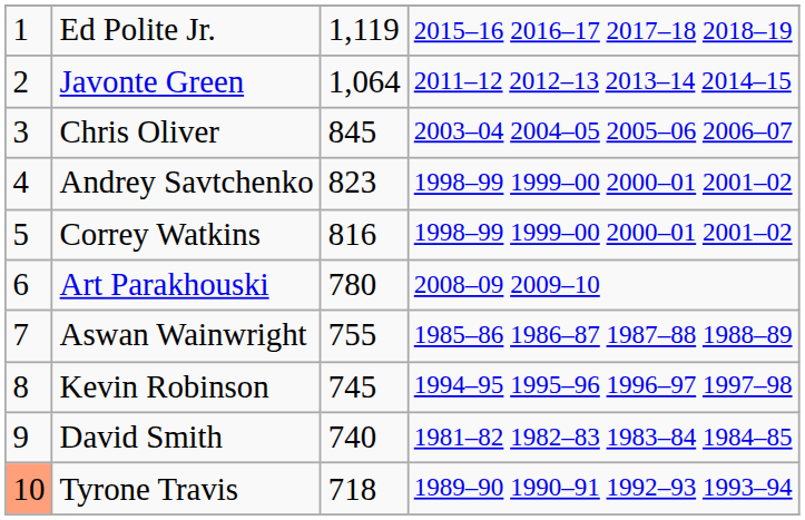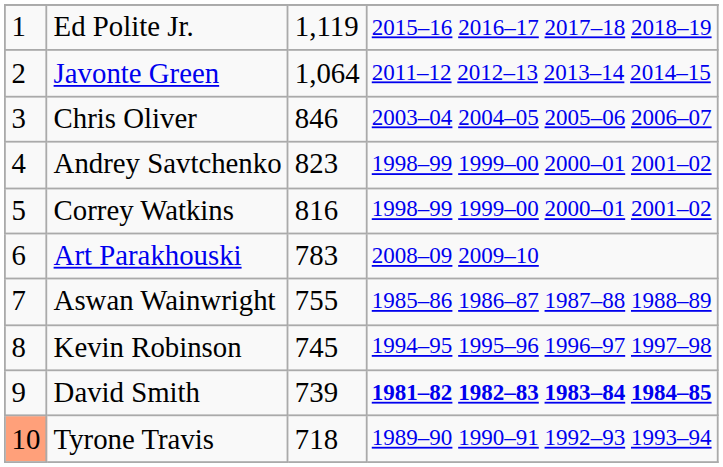 <table class="wikitable">
 <tr>
 </tr>
 <tr>
 <td>1</td>
 <td>Ed Polite Jr.</td>
 <td>1,119</td>
 <td style="font-size:80%;"><a href='#'>2015–16</a> <a href='#'>2016–17</a> <a href='#'>2017–18</a> <a href='#'>2018–19</a></td>
 </tr>
 <tr>
 <td>2</td>
 <td><a href='#'>Javonte Green</a></td>
 <td>1,064</td>
 <td style="font-size:80%;"><a href='#'>2011–12</a> <a href='#'>2012–13</a> <a href='#'>2013–14</a> <a href='#'>2014–15</a></td>
 </tr>
 <tr>
 <td>3</td>
 <td>Chris Oliver</td>
-<td>845</td>
+<td>846</td>
 <td style="font-size:80%;"><a href='#'>2003–04</a> <a href='#'>2004–05</a> <a href='#'>2005–06</a> <a href='#'>2006–07</a></td>
 </tr>
 <tr>
 <td>4</td>
 <td>Andrey Savtchenko</td>
 <td>823</td>
 <td style="font-size:80%;"><a href='#'>1998–99</a> <a href='#'>1999–00</a> <a href='#'>2000–01</a> <a href='#'>2001–02</a></td>
 </tr>
 <tr>
 <td>5</td>
 <td>Correy Watkins</td>
 <td>816</td>
 <td style="font-size:80%;"><a href='#'>1998–99</a> <a href='#'>1999–00</a> <a href='#'>2000–01</a> <a href='#'>2001–02</a></td>
 </tr>
 <tr>
 <td>6</td>
 <td><a href='#'>Art Parakhouski</a></td>
-<td>780</td>
+<td>783</td>
 <td style="font-size:80%;"><a href='#'>2008–09</a> <a href='#'>2009–10</a></td>
 </tr>
 <tr>
 <td>7</td>
 <td>Aswan Wainwright</td>
 <td>755</td>
 <td style="font-size:80%;"><a href='#'>1985–86</a> <a href='#'>1986–87</a> <a href='#'>1987–88</a> <a href='#'>1988–89</a></td>
 </tr>
 <tr>
 <td>8</td>
 <td>Kevin Robinson</td>
 <td>745</td>
 <td style="font-size:80%;"><a href='#'>1994–95</a> <a href='#'>1995–96</a> <a href='#'>1996–97</a> <a href='#'>1997–98</a></td>
 </tr>
 <tr>
 <td>9</td>
 <td>David Smith</td>
-<td>740</td>
-<td style="font-size:80%;"><a href='#'>1981–82</a> <a href='#'>1982–83</a> <a href='#'>1983–84</a> <a href='#'>1984–85</a></td>
+<td>739</td>
+<td style="font-size:80%;"><strong><a href='#'>1981–82</a> <a href='#'>1982–83</a> <a href='#'>1983–84</a> <a href='#'>1984–85</a></strong></td>
 </tr>
 <tr>
 <td style="background: lightsalmon;">10</td>
 <td>Tyrone Travis</td>
 <td>718</td>
 <td style="font-size:80%;"><a href='#'>1989–90</a> <a href='#'>1990–91</a> <a href='#'>1992–93</a> <a href='#'>1993–94</a></td>
 </tr>
 </table>
